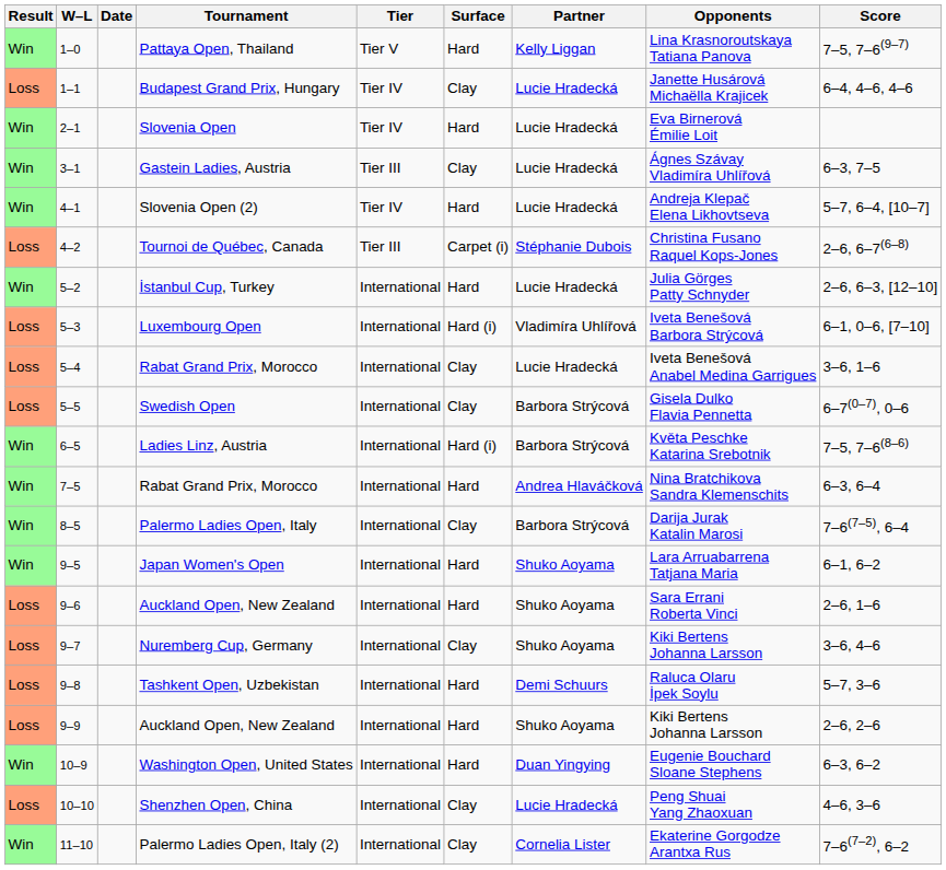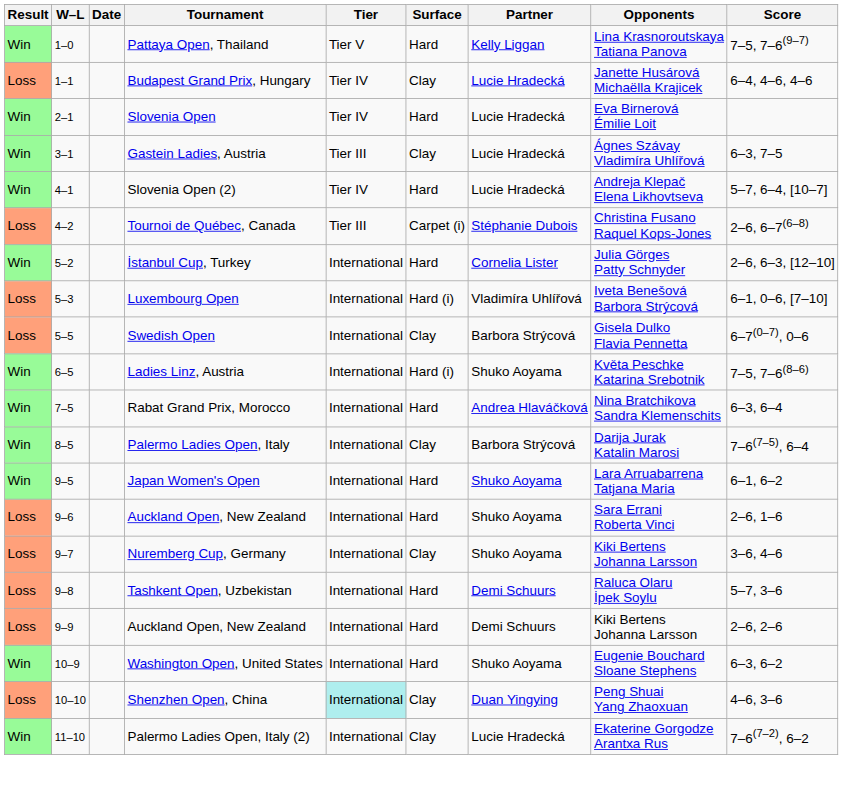 <table class="sortable wikitable">
 <tr>
 <th>Result</th>
 <th class="unsortable">W–L</th>
 <th>Date</th>
 <th>Tournament</th>
 <th>Tier</th>
 <th>Surface</th>
 <th>Partner</th>
 <th>Opponents</th>
 <th class="unsortable">Score</th>
 </tr>
 <tr>
 <td style="background:#98fb98;">Win</td>
 <td><small>1–0</small></td>
 <td><a href='#'></a></td>
 <td><a href='#'>Pattaya Open</a>, Thailand</td>
 <td>Tier V</td>
 <td>Hard</td>
 <td> <a href='#'>Kelly Liggan</a></td>
 <td> <a href='#'>Lina Krasnoroutskaya</a> <br>  <a href='#'>Tatiana Panova</a></td>
 <td>7–5, 7–6<sup>(9–7)</sup></td>
 </tr>
 <tr>
 <td style="background:#ffa07a;">Loss</td>
 <td><small>1–1</small></td>
 <td><a href='#'></a></td>
 <td><a href='#'>Budapest Grand Prix</a>, Hungary</td>
 <td>Tier IV</td>
 <td>Clay</td>
 <td> <a href='#'>Lucie Hradecká</a></td>
 <td> <a href='#'>Janette Husárová</a> <br>  <a href='#'>Michaëlla Krajicek</a></td>
 <td>6–4, 4–6, 4–6</td>
 </tr>
 <tr>
 <td style="background:#98fb98;">Win</td>
 <td><small>2–1</small></td>
 <td></td>
 <td><a href='#'>Slovenia Open</a></td>
 <td>Tier IV</td>
 <td>Hard</td>
 <td> Lucie Hradecká</td>
 <td> <a href='#'>Eva Birnerová</a> <br>  <a href='#'>Émilie Loit</a></td>
 <td></td>
 </tr>
 <tr>
 <td style="background:#98fb98;">Win</td>
 <td><small>3–1</small></td>
 <td><a href='#'></a></td>
 <td><a href='#'>Gastein Ladies</a>, Austria</td>
 <td>Tier III</td>
 <td>Clay</td>
 <td> Lucie Hradecká</td>
 <td> <a href='#'>Ágnes Szávay</a> <br>  <a href='#'>Vladimíra Uhlířová</a></td>
 <td>6–3, 7–5</td>
 </tr>
 <tr>
 <td style="background:#98fb98;">Win</td>
 <td><small>4–1</small></td>
 <td></td>
 <td>Slovenia Open (2)</td>
 <td>Tier IV</td>
 <td>Hard</td>
 <td> Lucie Hradecká</td>
 <td> <a href='#'>Andreja Klepač</a> <br>  <a href='#'>Elena Likhovtseva</a></td>
 <td>5–7, 6–4, [10–7]</td>
 </tr>
 <tr>
 <td style="background:#ffa07a;">Loss</td>
 <td><small>4–2</small></td>
 <td><a href='#'></a></td>
 <td><a href='#'>Tournoi de Québec</a>, Canada</td>
 <td>Tier III</td>
 <td>Carpet (i)</td>
 <td> <a href='#'>Stéphanie Dubois</a></td>
 <td> <a href='#'>Christina Fusano</a> <br>  <a href='#'>Raquel Kops-Jones</a></td>
 <td>2–6, 6–7<sup>(6–8)</sup></td>
 </tr>
 <tr>
 <td style="background:#98fb98;">Win</td>
 <td><small>5–2</small></td>
 <td><a href='#'></a></td>
 <td><a href='#'>İstanbul Cup</a>, Turkey</td>
 <td>International</td>
 <td>Hard</td>
-<td> Lucie Hradecká</td>
+<td> <a href='#'>Cornelia Lister</a></td>
 <td> <a href='#'>Julia Görges</a> <br>  <a href='#'>Patty Schnyder</a></td>
 <td>2–6, 6–3, [12–10]</td>
 </tr>
 <tr>
 <td style="background:#ffa07a;">Loss</td>
 <td><small>5–3</small></td>
 <td><a href='#'></a></td>
 <td><a href='#'>Luxembourg Open</a></td>
 <td>International</td>
 <td>Hard (i)</td>
 <td> Vladimíra Uhlířová</td>
 <td> <a href='#'>Iveta Benešová</a> <br>  <a href='#'>Barbora Strýcová</a></td>
 <td>6–1, 0–6, [7–10]</td>
-</tr>
-<tr>
-<td style="background:#ffa07a;">Loss</td>
-<td><small>5–4</small></td>
-<td><a href='#'></a></td>
-<td><a href='#'>Rabat Grand Prix</a>, Morocco</td>
-<td>International</td>
-<td>Clay</td>
-<td> Lucie Hradecká</td>
-<td> Iveta Benešová <br>  <a href='#'>Anabel Medina Garrigues</a></td>
-<td>3–6, 1–6</td>
 </tr>
 <tr>
 <td style="background:#ffa07a;">Loss</td>
 <td><small>5–5</small></td>
 <td><a href='#'></a></td>
 <td><a href='#'>Swedish Open</a></td>
 <td>International</td>
 <td>Clay</td>
 <td> Barbora Strýcová</td>
 <td> <a href='#'>Gisela Dulko</a> <br>  <a href='#'>Flavia Pennetta</a></td>
 <td>6–7<sup>(0–7)</sup>, 0–6</td>
 </tr>
 <tr>
 <td style="background:#98fb98;">Win</td>
 <td><small>6–5</small></td>
 <td><a href='#'></a></td>
 <td><a href='#'>Ladies Linz</a>, Austria</td>
 <td>International</td>
 <td>Hard (i)</td>
-<td> Barbora Strýcová</td>
+<td> Shuko Aoyama</td>
 <td> <a href='#'>Květa Peschke</a> <br>  <a href='#'>Katarina Srebotnik</a></td>
 <td>7–5, 7–6<sup>(8–6)</sup></td>
 </tr>
 <tr>
 <td style="background:#98fb98;">Win</td>
 <td><small>7–5</small></td>
 <td><a href='#'></a></td>
 <td>Rabat Grand Prix, Morocco</td>
 <td>International</td>
 <td>Hard</td>
 <td> <a href='#'>Andrea Hlaváčková</a></td>
 <td> <a href='#'>Nina Bratchikova</a> <br>  <a href='#'>Sandra Klemenschits</a></td>
 <td>6–3, 6–4</td>
 </tr>
 <tr>
 <td style="background:#98fb98;">Win</td>
 <td><small>8–5</small></td>
 <td><a href='#'></a></td>
 <td><a href='#'>Palermo Ladies Open</a>, Italy</td>
 <td>International</td>
 <td>Clay</td>
 <td> Barbora Strýcová</td>
 <td> <a href='#'>Darija Jurak</a> <br>  <a href='#'>Katalin Marosi</a></td>
 <td>7–6<sup>(7–5)</sup>, 6–4</td>
 </tr>
 <tr>
 <td style="background:#98fb98;">Win</td>
 <td><small>9–5</small></td>
 <td><a href='#'></a></td>
 <td><a href='#'>Japan Women's Open</a></td>
 <td>International</td>
 <td>Hard</td>
 <td> <a href='#'>Shuko Aoyama</a></td>
 <td> <a href='#'>Lara Arruabarrena</a> <br>  <a href='#'>Tatjana Maria</a></td>
 <td>6–1, 6–2</td>
 </tr>
 <tr>
 <td style="background:#ffa07a;">Loss</td>
 <td><small>9–6</small></td>
 <td><a href='#'></a></td>
 <td><a href='#'>Auckland Open</a>, New Zealand</td>
 <td>International</td>
 <td>Hard</td>
 <td> Shuko Aoyama</td>
 <td> <a href='#'>Sara Errani</a> <br>  <a href='#'>Roberta Vinci</a></td>
 <td>2–6, 1–6</td>
 </tr>
 <tr>
 <td style="background:#ffa07a;">Loss</td>
 <td><small>9–7</small></td>
 <td><a href='#'></a></td>
 <td><a href='#'>Nuremberg Cup</a>, Germany</td>
 <td>International</td>
 <td>Clay</td>
 <td> Shuko Aoyama</td>
 <td> <a href='#'>Kiki Bertens</a> <br>  <a href='#'>Johanna Larsson</a></td>
 <td>3–6, 4–6</td>
 </tr>
 <tr>
 <td style="background:#ffa07a;">Loss</td>
 <td><small>9–8</small></td>
 <td><a href='#'></a></td>
 <td><a href='#'>Tashkent Open</a>, Uzbekistan</td>
 <td>International</td>
 <td>Hard</td>
 <td> <a href='#'>Demi Schuurs</a></td>
 <td> <a href='#'>Raluca Olaru</a> <br>  <a href='#'>İpek Soylu</a></td>
 <td>5–7, 3–6</td>
 </tr>
 <tr>
 <td style="background:#ffa07a">Loss</td>
 <td><small>9–9</small></td>
 <td><a href='#'></a></td>
 <td>Auckland Open, New Zealand</td>
 <td>International</td>
 <td>Hard</td>
-<td> Shuko Aoyama</td>
+<td> Demi Schuurs</td>
 <td> Kiki Bertens <br>  Johanna Larsson</td>
 <td>2–6, 2–6</td>
 </tr>
 <tr>
 <td bgcolor=98fb98>Win</td>
 <td><small>10–9</small></td>
 <td><a href='#'></a></td>
 <td><a href='#'>Washington Open</a>, United States</td>
 <td>International</td>
 <td>Hard</td>
-<td> <a href='#'>Duan Yingying</a></td>
+<td> Shuko Aoyama</td>
 <td> <a href='#'>Eugenie Bouchard</a> <br>  <a href='#'>Sloane Stephens</a></td>
 <td>6–3, 6–2</td>
 </tr>
 <tr>
 <td bgcolor=ffa07a>Loss</td>
 <td><small>10–10</small></td>
 <td><a href='#'></a></td>
 <td><a href='#'>Shenzhen Open</a>, China</td>
-<td>International</td>
+<td style="background: paleturquoise;">International</td>
 <td>Clay</td>
-<td> <a href='#'>Lucie Hradecká</a></td>
+<td> <a href='#'>Duan Yingying</a></td>
 <td> <a href='#'>Peng Shuai</a> <br>  <a href='#'>Yang Zhaoxuan</a></td>
 <td>4–6, 3–6</td>
 </tr>
 <tr>
 <td bgcolor=98fb98>Win</td>
 <td><small>11–10</small></td>
 <td><a href='#'></a></td>
 <td>Palermo Ladies Open, Italy (2)</td>
 <td>International</td>
 <td>Clay</td>
-<td> <a href='#'>Cornelia Lister</a></td>
+<td> Lucie Hradecká</td>
 <td> <a href='#'>Ekaterine Gorgodze</a> <br>  <a href='#'>Arantxa Rus</a></td>
 <td>7–6<sup>(7–2)</sup>, 6–2</td>
 </tr>
 </table>
